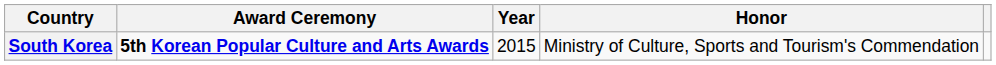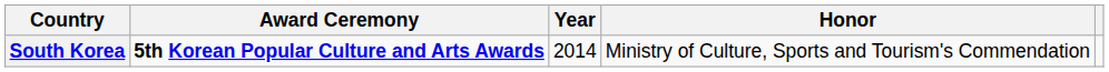 <table class="wikitable plainrowheaders">
 <tr>
 <th scope="col">Country</th>
 <th scope="col">Award Ceremony</th>
 <th scope="col">Year</th>
 <th scope="col">Honor</th>
 <th class="unsortable" scope="col"></th>
 </tr>
 <tr>
 <th scope="row" rowspan="1"><a href='#'>South Korea</a></th>
 <td><strong>5th <a href='#'>Korean Popular Culture and Arts Awards</a></strong></td>
-<td style="text-align:center">2015</td>
+<td style="text-align:center">2014</td>
 <td>Ministry of Culture, Sports and Tourism's Commendation</td>
 <td style="text-align:center"></td>
 </tr>
 </table>
